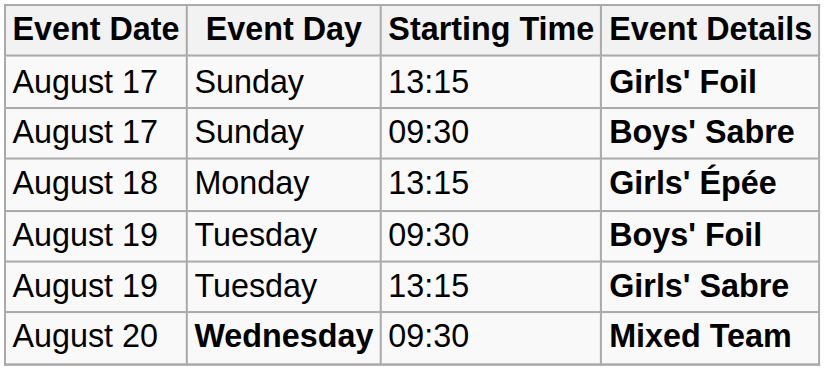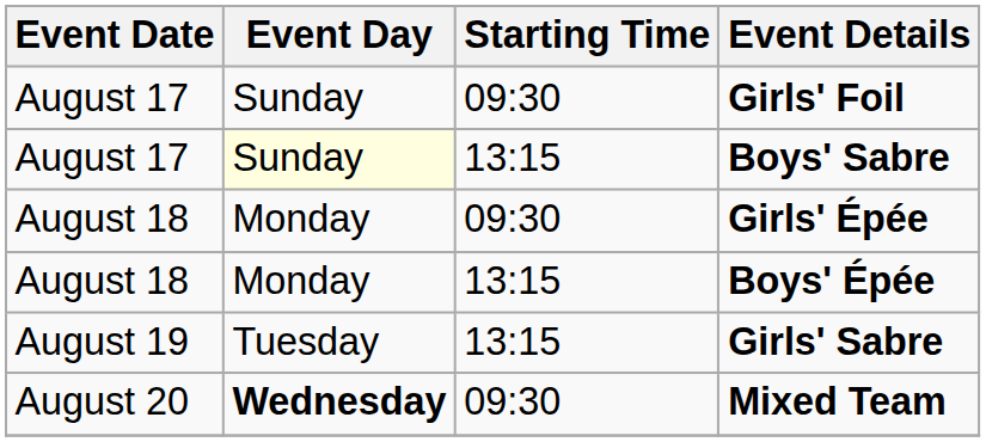 <table class="wikitable">
 <tr>
 <th>Event Date</th>
 <th>Event Day</th>
 <th>Starting Time</th>
 <th>Event Details</th>
 </tr>
 <tr>
 <td>August 17</td>
 <td>Sunday</td>
-<td>13:15</td>
+<td>09:30</td>
 <td><strong>Girls' Foil</strong></td>
 </tr>
 <tr>
 <td>August 17</td>
-<td>Sunday</td>
-<td>09:30</td>
+<td style="background: lightyellow;">Sunday</td>
+<td>13:15</td>
 <td><strong>Boys' Sabre</strong></td>
 </tr>
 <tr>
 <td>August 18</td>
 <td>Monday</td>
-<td>13:15</td>
+<td>09:30</td>
 <td><strong>Girls' Épée</strong></td>
 </tr>
 <tr>
-<td>August 19</td>
-<td>Tuesday</td>
-<td>09:30</td>
-<td><strong>Boys' Foil</strong></td>
+<td>August 18</td>
+<td>Monday</td>
+<td>13:15</td>
+<td><strong>Boys' Épée</strong></td>
 </tr>
 <tr>
 <td>August 19</td>
 <td>Tuesday</td>
 <td>13:15</td>
 <td><strong>Girls' Sabre</strong></td>
 </tr>
 <tr>
 <td>August 20</td>
 <td><strong>Wednesday</strong></td>
 <td>09:30</td>
 <td><strong>Mixed Team</strong></td>
 </tr>
 <tr>
 </tr>
 </table>
